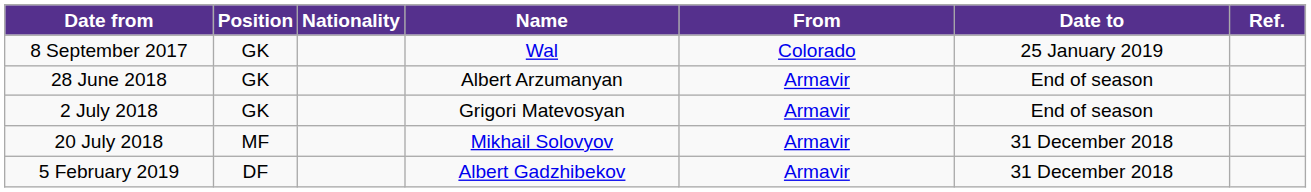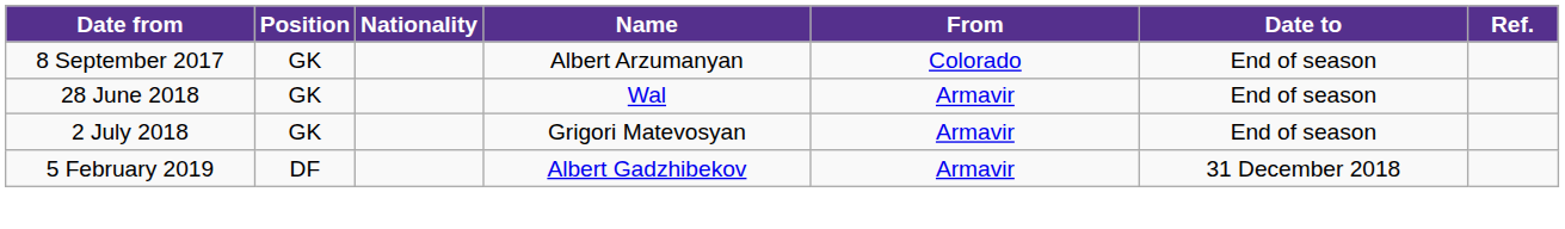 <table class="wikitable"  style="text-align:center; font-size:90%; ">
 <tr>
 <th style="background:#55308D; color:white; width:150px;">Date from</th>
 <th style="background:#55308D; color:white; width:50px;">Position</th>
 <th style="background:#55308D; color:white; width:50px;">Nationality</th>
 <th style="background:#55308D; color:white; width:200px;">Name</th>
 <th style="background:#55308D; color:white; width:200px;">From</th>
 <th style="background:#55308D; color:white; width:200px;">Date to</th>
 <th style="background:#55308D; color:white; width:50px;">Ref.</th>
 </tr>
 <tr>
 <td>8 September 2017</td>
 <td>GK</td>
 <td></td>
-<td><a href='#'>Wal</a></td>
+<td>Albert Arzumanyan</td>
 <td><a href='#'>Colorado</a></td>
-<td>25 January 2019</td>
+<td>End of season</td>
 <td></td>
 </tr>
 <tr>
 <td>28 June 2018</td>
 <td>GK</td>
 <td></td>
-<td>Albert Arzumanyan</td>
+<td><a href='#'>Wal</a></td>
 <td><a href='#'>Armavir</a></td>
 <td>End of season</td>
 <td></td>
 </tr>
 <tr>
 <td>2 July 2018</td>
 <td>GK</td>
 <td></td>
 <td>Grigori Matevosyan</td>
 <td><a href='#'>Armavir</a></td>
 <td>End of season</td>
 <td></td>
 </tr>
 <tr>
-<td>20 July 2018</td>
-<td>MF</td>
-<td></td>
-<td><a href='#'>Mikhail Solovyov</a></td>
-<td><a href='#'>Armavir</a></td>
-<td>31 December 2018</td>
-<td></td>
-</tr>
-<tr>
 <td>5 February 2019</td>
 <td>DF</td>
 <td></td>
 <td><a href='#'>Albert Gadzhibekov</a></td>
 <td><a href='#'>Armavir</a></td>
 <td>31 December 2018</td>
 <td></td>
 </tr>
 </table>
